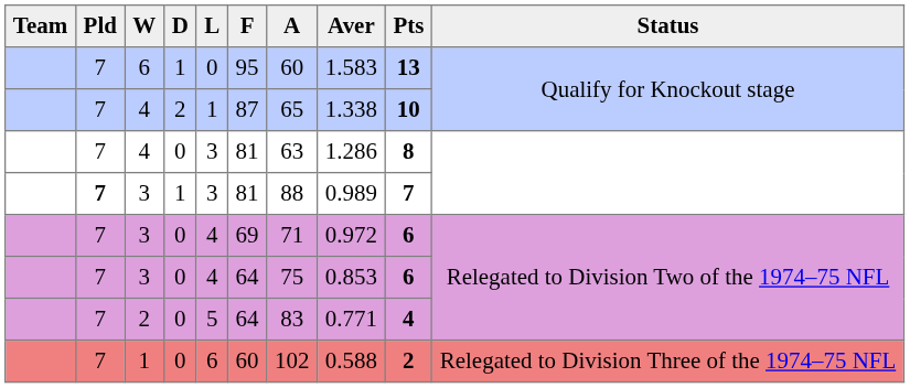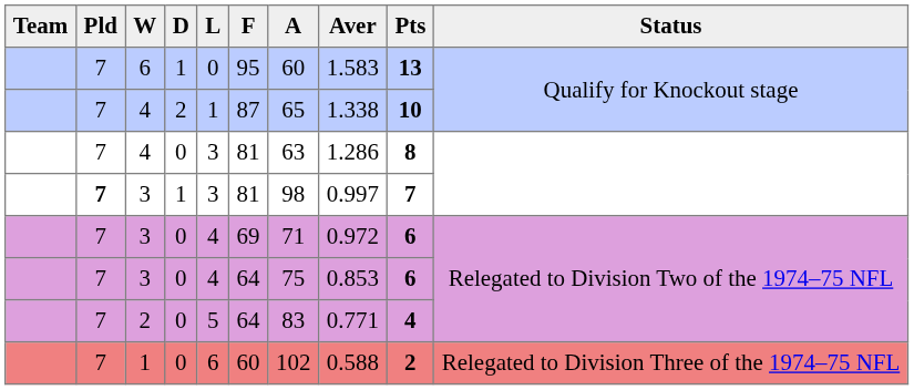 <table style=border-collapse:collapse border=1 cellspacing=0 cellpadding=5>
 <tr align=center bgcolor=#efefef>
 <th>Team</th>
 <th>Pld</th>
 <th>W</th>
 <th>D</th>
 <th>L</th>
 <th>F</th>
 <th>A</th>
 <th>Aver</th>
 <th>Pts</th>
 <th>Status</th>
 </tr>
 <tr align=center style="background:#bbccff;">
 <td style="text-align:left;"> </td>
 <td>7</td>
 <td>6</td>
 <td>1</td>
 <td>0</td>
 <td>95</td>
 <td>60</td>
 <td>1.583</td>
 <td><strong>13</strong></td>
 <td rowspan=2>Qualify for Knockout stage</td>
 </tr>
 <tr align=center style="background:#bbccff;">
 <td style="text-align:left;"> </td>
 <td>7</td>
 <td>4</td>
 <td>2</td>
 <td>1</td>
 <td>87</td>
 <td>65</td>
 <td>1.338</td>
 <td><strong>10</strong></td>
 </tr>
 <tr align=center style="background:#FFFFFF;">
 <td style="text-align:left;"> </td>
 <td>7</td>
 <td>4</td>
 <td>0</td>
 <td>3</td>
 <td>81</td>
 <td>63</td>
 <td>1.286</td>
 <td><strong>8</strong></td>
 <td rowspan=2></td>
 </tr>
 <tr align=center style="background:#FFFFFF;">
 <td style="text-align:left;"> </td>
 <td><strong>7</strong></td>
 <td>3</td>
 <td>1</td>
 <td>3</td>
 <td>81</td>
-<td>88</td>
-<td>0.989</td>
+<td>98</td>
+<td>0.997</td>
 <td><strong>7</strong></td>
 </tr>
 <tr align=center style="background:#dda0dd;">
 <td style="text-align:left;"> </td>
 <td>7</td>
 <td>3</td>
 <td>0</td>
 <td>4</td>
 <td>69</td>
 <td>71</td>
 <td>0.972</td>
 <td><strong>6</strong></td>
 <td rowspan=3>Relegated to Division Two of the <a href='#'>1974–75 NFL</a></td>
 </tr>
 <tr align=center style="background:#dda0dd;">
 <td style="text-align:left;"> </td>
 <td>7</td>
 <td>3</td>
 <td>0</td>
 <td>4</td>
 <td>64</td>
 <td>75</td>
 <td>0.853</td>
 <td><strong>6</strong></td>
 </tr>
 <tr align=center style="background:#dda0dd;">
 <td style="text-align:left;"> </td>
 <td>7</td>
 <td>2</td>
 <td>0</td>
 <td>5</td>
 <td>64</td>
 <td>83</td>
 <td>0.771</td>
 <td><strong>4</strong></td>
 </tr>
 <tr align=center style="background:#F08080">
 <td style="text-align:left;"> </td>
 <td>7</td>
 <td>1</td>
 <td>0</td>
 <td>6</td>
 <td>60</td>
 <td>102</td>
 <td>0.588</td>
 <td><strong>2</strong></td>
 <td rowspan=1>Relegated to Division Three of the <a href='#'>1974–75 NFL</a></td>
 </tr>
 </table>
